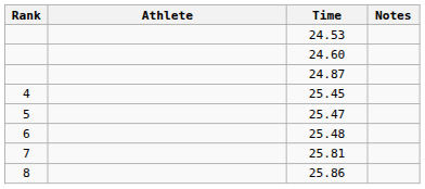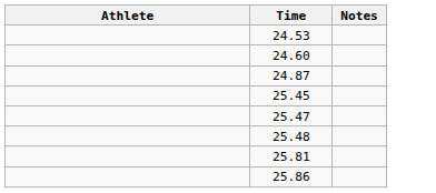 <table class="wikitable" style="text-align:center">
 <tr>
-<th width=40>Rank</th>
 <th width=250>Athlete</th>
 <th width=80>Time</th>
 <th width=50>Notes</th>
 </tr>
 <tr>
-<td></td>
 <td align=left></td>
 <td>24.53</td>
 <td></td>
 </tr>
 <tr>
-<td></td>
 <td align=left></td>
 <td>24.60</td>
 <td></td>
 </tr>
 <tr>
-<td></td>
 <td align=left></td>
 <td>24.87</td>
 <td></td>
 </tr>
 <tr>
-<td>4</td>
 <td align=left></td>
 <td>25.45</td>
 <td></td>
 </tr>
 <tr>
-<td>5</td>
 <td align=left></td>
 <td>25.47</td>
 <td></td>
 </tr>
 <tr>
-<td>6</td>
 <td align=left></td>
 <td>25.48</td>
 <td></td>
 </tr>
 <tr>
-<td>7</td>
 <td align=left></td>
 <td>25.81</td>
 <td></td>
 </tr>
 <tr>
-<td>8</td>
 <td align=left></td>
 <td>25.86</td>
 <td></td>
 </tr>
 </table>
